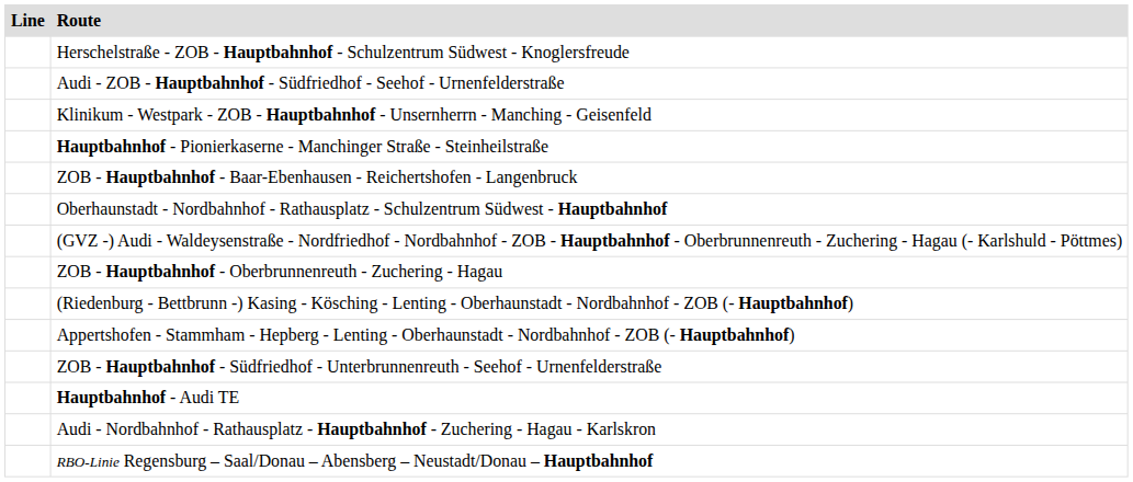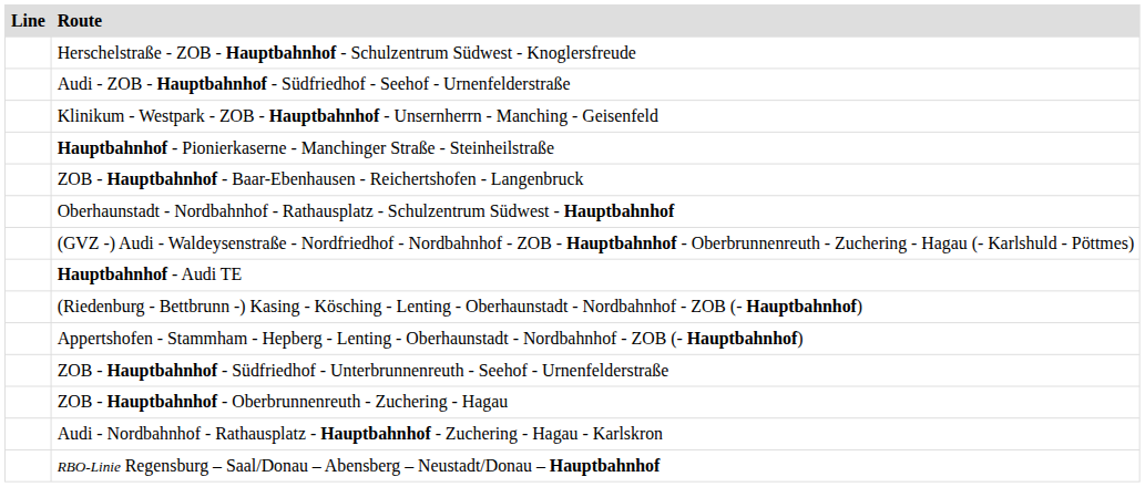 <table border="0" cellpadding="5" cellspacing="1" style="empty-cells:show; margin-bottom:0.5em; margin-top:1.0em; background:#DEDEDE;">
 <tr --- style="background-color:#dedede; text-align:left;">
 <th>Line</th>
 <th>Route</th>
 </tr>
 <tr --- bgcolor="#FFFFFF">
 <td style="text-align:center;"></td>
 <td>Herschelstraße - ZOB - <strong>Hauptbahnhof</strong> - Schulzentrum Südwest - Knoglersfreude</td>
 </tr>
 <tr --- bgcolor="#FFFFFF">
 <td style="text-align:center;"></td>
 <td>Audi - ZOB - <strong>Hauptbahnhof</strong> - Südfriedhof - Seehof - Urnenfelderstraße</td>
 </tr>
 <tr --- bgcolor="#FFFFFF">
 <td style="text-align:center;"></td>
 <td>Klinikum - Westpark - ZOB - <strong>Hauptbahnhof</strong> - Unsernherrn - Manching - Geisenfeld</td>
 </tr>
 <tr --- bgcolor="#FFFFFF">
 <td style="text-align:center;"></td>
 <td><strong>Hauptbahnhof</strong> - Pionierkaserne - Manchinger Straße - Steinheilstraße</td>
 </tr>
 <tr --- bgcolor="#FFFFFF">
 <td style="text-align:center;"></td>
 <td>ZOB - <strong>Hauptbahnhof</strong> - Baar-Ebenhausen - Reichertshofen - Langenbruck</td>
 </tr>
 <tr --- bgcolor="#FFFFFF">
 <td style="text-align:center;"></td>
 <td>Oberhaunstadt - Nordbahnhof - Rathausplatz - Schulzentrum Südwest - <strong>Hauptbahnhof</strong></td>
 </tr>
 <tr --- bgcolor="#FFFFFF">
 <td style="text-align:center;"></td>
 <td>(GVZ -) Audi - Waldeysenstraße - Nordfriedhof - Nordbahnhof - ZOB - <strong>Hauptbahnhof</strong> - Oberbrunnenreuth - Zuchering - Hagau (- Karlshuld - Pöttmes)</td>
 </tr>
 <tr --- bgcolor="#FFFFFF">
 <td style="text-align:center;"></td>
-<td>ZOB - <strong>Hauptbahnhof</strong> - Oberbrunnenreuth - Zuchering - Hagau</td>
+<td><strong>Hauptbahnhof</strong> - Audi TE</td>
 </tr>
 <tr --- bgcolor="#FFFFFF">
 <td style="text-align:center;"></td>
 <td>(Riedenburg - Bettbrunn -) Kasing - Kösching - Lenting - Oberhaunstadt - Nordbahnhof - ZOB (- <strong>Hauptbahnhof</strong>)</td>
 </tr>
 <tr --- bgcolor="#FFFFFF">
 <td style="text-align:center;"></td>
 <td>Appertshofen - Stammham - Hepberg - Lenting - Oberhaunstadt - Nordbahnhof - ZOB (- <strong>Hauptbahnhof</strong>)</td>
 </tr>
 <tr --- bgcolor="#FFFFFF">
 <td style="text-align:center;"></td>
 <td>ZOB - <strong>Hauptbahnhof</strong> - Südfriedhof - Unterbrunnenreuth - Seehof - Urnenfelderstraße</td>
 </tr>
 <tr --- bgcolor="#FFFFFF">
 <td style="text-align:center;"></td>
-<td><strong>Hauptbahnhof</strong> - Audi TE</td>
+<td>ZOB - <strong>Hauptbahnhof</strong> - Oberbrunnenreuth - Zuchering - Hagau</td>
 </tr>
 <tr --- bgcolor="#FFFFFF">
 <td style="text-align:center;"></td>
 <td>Audi - Nordbahnhof - Rathausplatz - <strong>Hauptbahnhof</strong> - Zuchering - Hagau - Karlskron</td>
 </tr>
 <tr --- bgcolor="#FFFFFF">
 <td style="text-align:center;"></td>
 <td><small><em>RBO-Linie</em></small> Regensburg – Saal/Donau – Abensberg – Neustadt/Donau – <strong>Hauptbahnhof</strong></td>
 </tr>
 </table>
